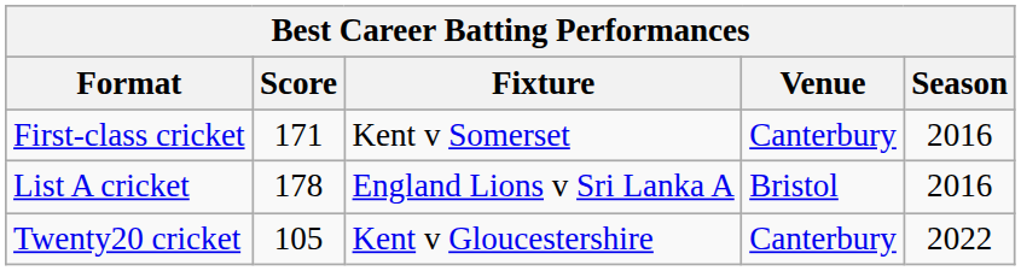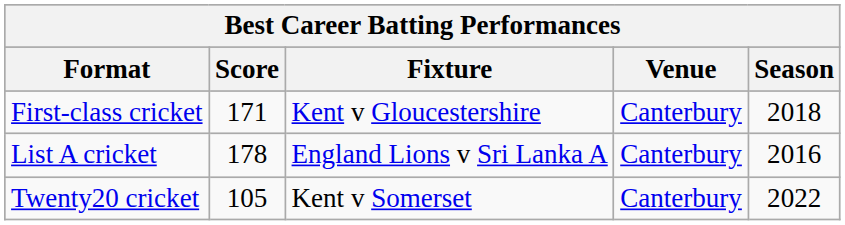 <table class=wikitable>
 <tr>
 <th colspan="5" rowspan="1">Best Career Batting Performances</th>
 </tr>
 <tr>
 <th>Format</th>
 <th>Score</th>
 <th>Fixture</th>
 <th>Venue</th>
 <th>Season</th>
 </tr>
 <tr>
 <td><a href='#'>First-class cricket</a></td>
 <td align="center">171</td>
-<td>Kent v <a href='#'>Somerset</a></td>
+<td><a href='#'>Kent</a> v <a href='#'>Gloucestershire</a></td>
 <td><a href='#'>Canterbury</a></td>
-<td align="center">2016</td>
+<td align="center">2018</td>
 </tr>
 <tr>
 <td><a href='#'>List A cricket</a></td>
 <td align="center">178</td>
 <td><a href='#'>England Lions</a> v <a href='#'>Sri Lanka A</a></td>
-<td><a href='#'>Bristol</a></td>
+<td><a href='#'>Canterbury</a></td>
 <td align="center">2016</td>
 </tr>
 <tr>
 <td><a href='#'>Twenty20 cricket</a></td>
 <td align="center">105</td>
-<td><a href='#'>Kent</a> v <a href='#'>Gloucestershire</a></td>
+<td>Kent v <a href='#'>Somerset</a></td>
 <td><a href='#'>Canterbury</a></td>
 <td align="center">2022</td>
 </tr>
 </table>
